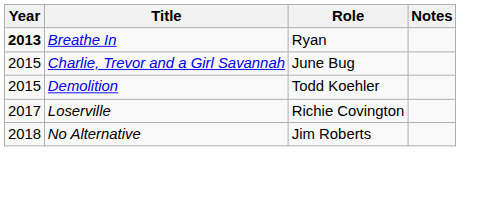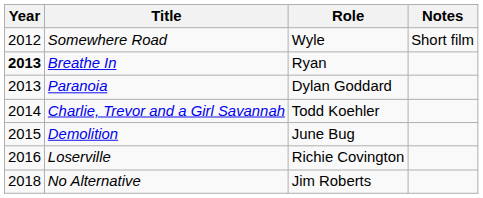 <table class="wikitable sortable">
 <tr>
 <th>Year</th>
 <th>Title</th>
 <th>Role</th>
 <th class="unsortable">Notes</th>
 </tr>
 <tr>
+<td>2012</td>
+<td><em>Somewhere Road</em></td>
+<td>Wyle</td>
+<td>Short film</td>
+</tr>
+<tr>
 <td><strong>2013</strong></td>
 <td><em><a href='#'>Breathe In</a></em></td>
 <td>Ryan</td>
 <td></td>
 </tr>
 <tr>
-<td>2015</td>
+<td>2013</td>
+<td><em><a href='#'>Paranoia</a></em></td>
+<td>Dylan Goddard</td>
+<td></td>
+</tr>
+<tr>
+<td>2014</td>
 <td><em><a href='#'>Charlie, Trevor and a Girl Savannah</a></em></td>
-<td>June Bug</td>
+<td>Todd Koehler</td>
 <td></td>
 </tr>
 <tr>
 <td>2015</td>
 <td><em><a href='#'>Demolition</a></em></td>
-<td>Todd Koehler</td>
+<td>June Bug</td>
 <td></td>
 </tr>
 <tr>
-<td>2017</td>
+<td>2016</td>
 <td><em>Loserville</em></td>
 <td>Richie Covington</td>
 <td></td>
 </tr>
 <tr>
 <td>2018</td>
 <td><em>No Alternative</em></td>
 <td>Jim Roberts</td>
 <td></td>
 </tr>
 </table>
